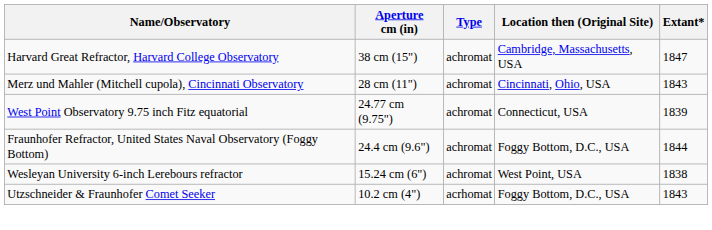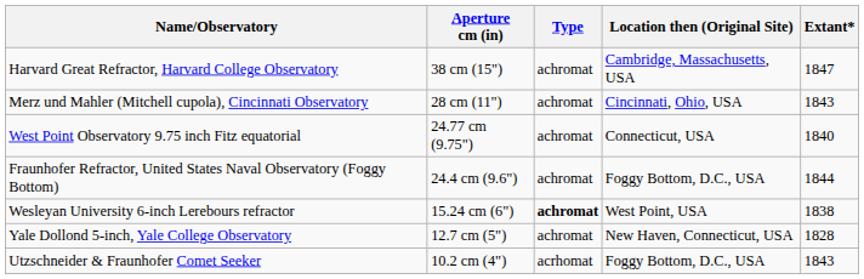 <table class="wikitable sortable" style="font-size:95%;">
 <tr>
 <th>Name/Observatory</th>
 <th class="unsortable"><a href='#'>Aperture</a> <br>cm (in)</th>
 <th><a href='#'>Type</a></th>
 <th>Location then (Original Site)</th>
 <th>Extant*</th>
 </tr>
 <tr>
 <td>Harvard Great Refractor, <a href='#'>Harvard College Observatory</a></td>
 <td>38 cm (15")</td>
 <td>achromat</td>
 <td><a href='#'>Cambridge, Massachusetts</a>, USA</td>
 <td>1847</td>
 </tr>
 <tr>
 <td>Merz und Mahler (Mitchell cupola), <a href='#'>Cincinnati Observatory</a></td>
 <td>28 cm (11")</td>
 <td>achromat</td>
 <td><a href='#'>Cincinnati</a>, <a href='#'>Ohio</a>, USA</td>
 <td>1843</td>
 </tr>
 <tr>
 <td><a href='#'>West Point</a> Observatory 9.75 inch Fitz equatorial</td>
 <td>24.77 cm (9.75")</td>
 <td>achromat</td>
 <td>Connecticut, USA</td>
-<td>1839</td>
+<td>1840</td>
 </tr>
 <tr>
 <td>Fraunhofer Refractor, United States Naval Observatory (Foggy Bottom)</td>
 <td>24.4 cm (9.6")</td>
 <td>achromat</td>
 <td>Foggy Bottom, D.C., USA</td>
 <td>1844</td>
 </tr>
 <tr>
 <td>Wesleyan University 6-inch Lerebours refractor</td>
 <td>15.24 cm (6")</td>
-<td>achromat</td>
+<td><strong>achromat</strong></td>
 <td>West Point, USA</td>
 <td>1838</td>
+</tr>
+<tr>
+<td>Yale Dollond 5-inch, <a href='#'>Yale College Observatory</a></td>
+<td>12.7 cm (5")</td>
+<td>achromat</td>
+<td>New Haven, Connecticut, USA</td>
+<td>1828</td>
 </tr>
 <tr>
 <td>Utzschneider & Fraunhofer <a href='#'>Comet Seeker</a></td>
 <td>10.2 cm (4")</td>
 <td>acrhomat</td>
 <td>Foggy Bottom, D.C., USA</td>
 <td>1843</td>
 </tr>
 </table>
